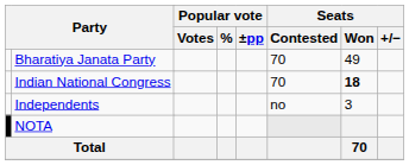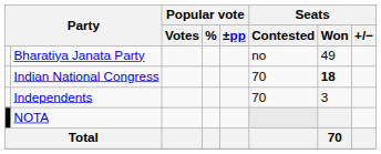 <table class="wikitable">
 <tr>
 <th colspan="4" rowspan="2">Party</th>
 <th colspan="3">Popular vote</th>
 <th colspan="3">Seats</th>
 </tr>
 <tr>
 <th>Votes</th>
 <th>%</th>
 <th>±<a href='#'>pp</a></th>
 <th>Contested</th>
 <th>Won</th>
 <th><strong>+/−</strong></th>
 </tr>
 <tr>
 <td></td>
 <td colspan="3"><a href='#'>Bharatiya Janata Party</a></td>
 <td></td>
 <td></td>
 <td></td>
-<td>70</td>
+<td>no</td>
 <td>49</td>
 <td></td>
 </tr>
 <tr>
 <td></td>
 <td colspan="3"><a href='#'>Indian National Congress</a></td>
 <td></td>
 <td></td>
 <td></td>
 <td>70</td>
 <td><strong>18</strong></td>
 <td></td>
 </tr>
 <tr>
 <td></td>
 <td colspan="3"><a href='#'>Independents</a></td>
 <td></td>
 <td></td>
 <td></td>
-<td>no</td>
+<td>70</td>
 <td>3</td>
 <td></td>
 </tr>
 <tr>
 <td style="background:Black; color:White"></td>
 <td colspan="3"><a href='#'>NOTA</a></td>
 <td></td>
 <td></td>
 <td></td>
 <th style="background-color:#E9E9E9"></th>
 <th></th>
 <td></td>
 </tr>
 <tr>
 <th colspan="4">Total</th>
 <th></th>
 <th></th>
 <th></th>
 <th></th>
 <th>70</th>
 <th></th>
 </tr>
 <tr>
 </tr>
 </table>
